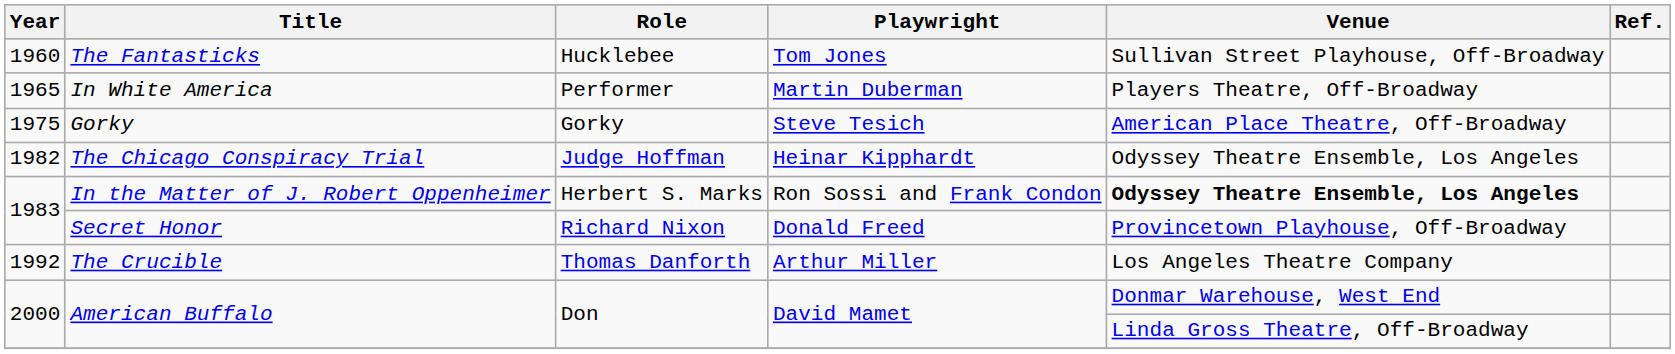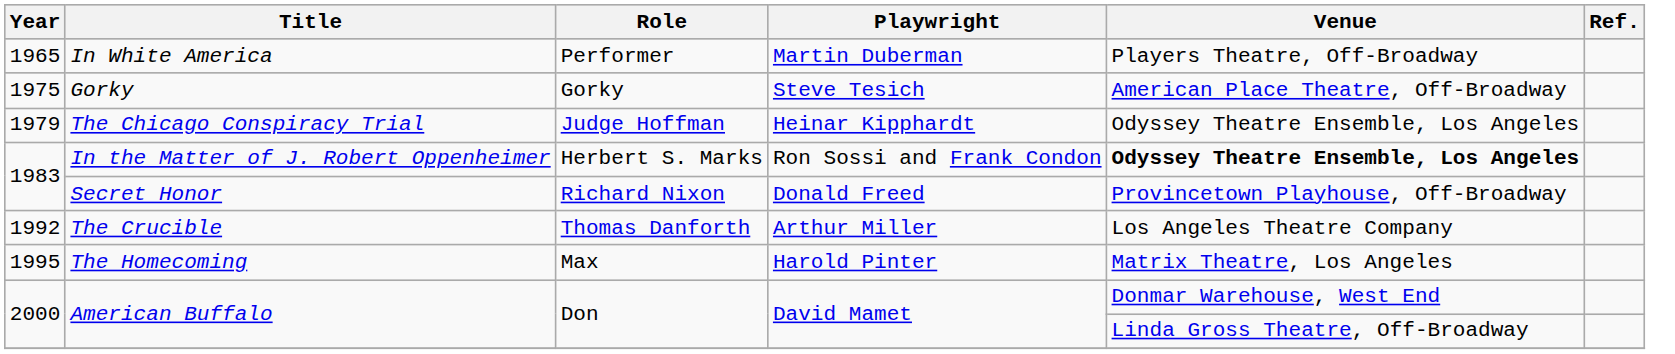 <table class="wikitable sortable">
 <tr>
 <th>Year</th>
 <th>Title</th>
 <th>Role</th>
 <th>Playwright</th>
 <th>Venue</th>
 <th class=unsortable>Ref.</th>
-</tr>
-<tr>
-<td>1960</td>
-<td><em><a href='#'>The Fantasticks</a></em></td>
-<td>Hucklebee</td>
-<td><a href='#'>Tom Jones</a></td>
-<td>Sullivan Street Playhouse, Off-Broadway</td>
-<td></td>
 </tr>
 <tr>
 <td>1965</td>
 <td><em>In White America</em></td>
 <td>Performer</td>
 <td><a href='#'>Martin Duberman</a></td>
 <td>Players Theatre, Off-Broadway</td>
 <td></td>
 </tr>
 <tr>
 <td>1975</td>
 <td><em>Gorky</em></td>
 <td>Gorky</td>
 <td><a href='#'>Steve Tesich</a></td>
 <td><a href='#'>American Place Theatre</a>, Off-Broadway</td>
 <td></td>
 </tr>
 <tr>
-<td>1982</td>
+<td>1979</td>
 <td><em><a href='#'>The Chicago Conspiracy Trial</a></em></td>
 <td><a href='#'>Judge Hoffman</a></td>
 <td><a href='#'>Heinar Kipphardt</a></td>
 <td>Odyssey Theatre Ensemble, Los Angeles</td>
 <td></td>
 </tr>
 <tr>
 <td rowspan="2">1983</td>
 <td><em><a href='#'>In the Matter of J. Robert Oppenheimer</a></em></td>
 <td>Herbert S. Marks</td>
 <td>Ron Sossi and <a href='#'>Frank Condon</a></td>
 <td><strong>Odyssey Theatre Ensemble, Los Angeles</strong></td>
 <td></td>
 </tr>
 <tr>
 <td><em><a href='#'>Secret Honor</a></em></td>
 <td><a href='#'>Richard Nixon</a></td>
 <td><a href='#'>Donald Freed</a></td>
 <td><a href='#'>Provincetown Playhouse</a>, Off-Broadway</td>
 <td></td>
 </tr>
 <tr>
 <td>1992</td>
 <td><em><a href='#'>The Crucible</a></em></td>
 <td><a href='#'>Thomas Danforth</a></td>
 <td><a href='#'>Arthur Miller</a></td>
 <td>Los Angeles Theatre Company</td>
 <td></td>
 </tr>
 <tr>
+<td>1995</td>
+<td><em><a href='#'>The Homecoming</a></em></td>
+<td>Max</td>
+<td><a href='#'>Harold Pinter</a></td>
+<td><a href='#'>Matrix Theatre</a>, Los Angeles</td>
+<td></td>
+</tr>
+<tr>
 <td rowspan=2>2000</td>
 <td rowspan=2><em><a href='#'>American Buffalo</a></em></td>
 <td rowspan=2>Don</td>
 <td rowspan=2><a href='#'>David Mamet</a></td>
 <td><a href='#'>Donmar Warehouse</a>, <a href='#'>West End</a></td>
 <td></td>
 </tr>
 <tr>
 <td><a href='#'>Linda Gross Theatre</a>, Off-Broadway</td>
 <td></td>
 </tr>
 <tr>
 </tr>
 </table>
